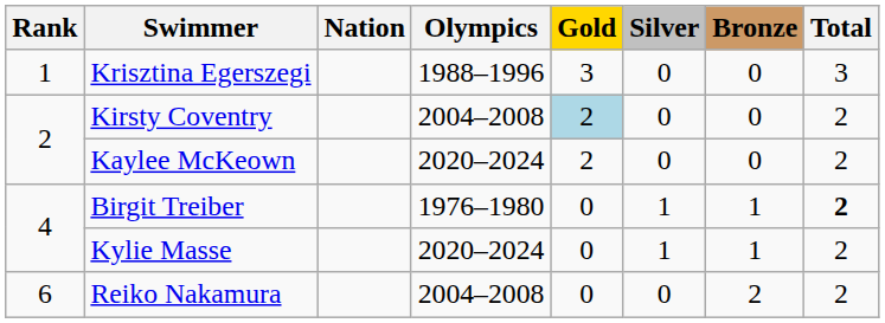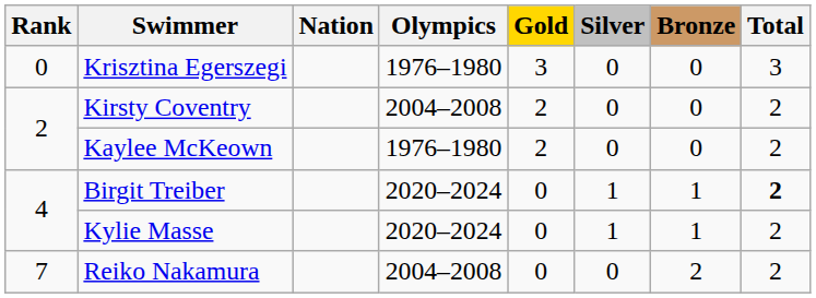 <table class="wikitable sortable" style="text-align:center">
 <tr>
 <th>Rank</th>
 <th>Swimmer</th>
 <th>Nation</th>
 <th>Olympics</th>
 <th style="background-color:gold">Gold</th>
 <th style="background-color:silver">Silver</th>
 <th style="background-color:#cc9966">Bronze</th>
 <th>Total</th>
 </tr>
 <tr>
-<td>1</td>
+<td>0</td>
 <td align=left data-sort-value="Egerszegi, Krisztina"><a href='#'>Krisztina Egerszegi</a></td>
 <td align=left></td>
-<td>1988–1996</td>
+<td>1976–1980</td>
 <td>3</td>
 <td>0</td>
 <td>0</td>
 <td>3</td>
 </tr>
 <tr>
 <td rowspan=2>2</td>
 <td align=left data-sort-value="Coventry, Kirsty"><a href='#'>Kirsty Coventry</a></td>
 <td align=left></td>
 <td>2004–2008</td>
-<td style="background: lightblue;">2</td>
+<td>2</td>
 <td>0</td>
 <td>0</td>
 <td>2</td>
 </tr>
 <tr>
 <td align=left data-sort-value="McKeown, Kaylee"><a href='#'>Kaylee McKeown</a></td>
 <td align=left></td>
-<td>2020–2024</td>
+<td>1976–1980</td>
 <td>2</td>
 <td>0</td>
 <td>0</td>
 <td>2</td>
 </tr>
 <tr>
 <td rowspan=2>4</td>
 <td align=left data-sort-value="Treiber, Birgit"><a href='#'>Birgit Treiber</a></td>
 <td align=left></td>
-<td>1976–1980</td>
+<td>2020–2024</td>
 <td>0</td>
 <td>1</td>
 <td>1</td>
 <td><strong>2</strong></td>
 </tr>
 <tr>
 <td align=left data-sort-value="Masse, Kylie"><a href='#'>Kylie Masse</a></td>
 <td align=left></td>
 <td>2020–2024</td>
 <td>0</td>
 <td>1</td>
 <td>1</td>
 <td>2</td>
 </tr>
 <tr>
-<td>6</td>
+<td>7</td>
 <td align=left data-sort-value="Nakamura, Reiko"><a href='#'>Reiko Nakamura</a></td>
 <td align=left></td>
 <td>2004–2008</td>
 <td>0</td>
 <td>0</td>
 <td>2</td>
 <td>2</td>
 </tr>
 </table>
